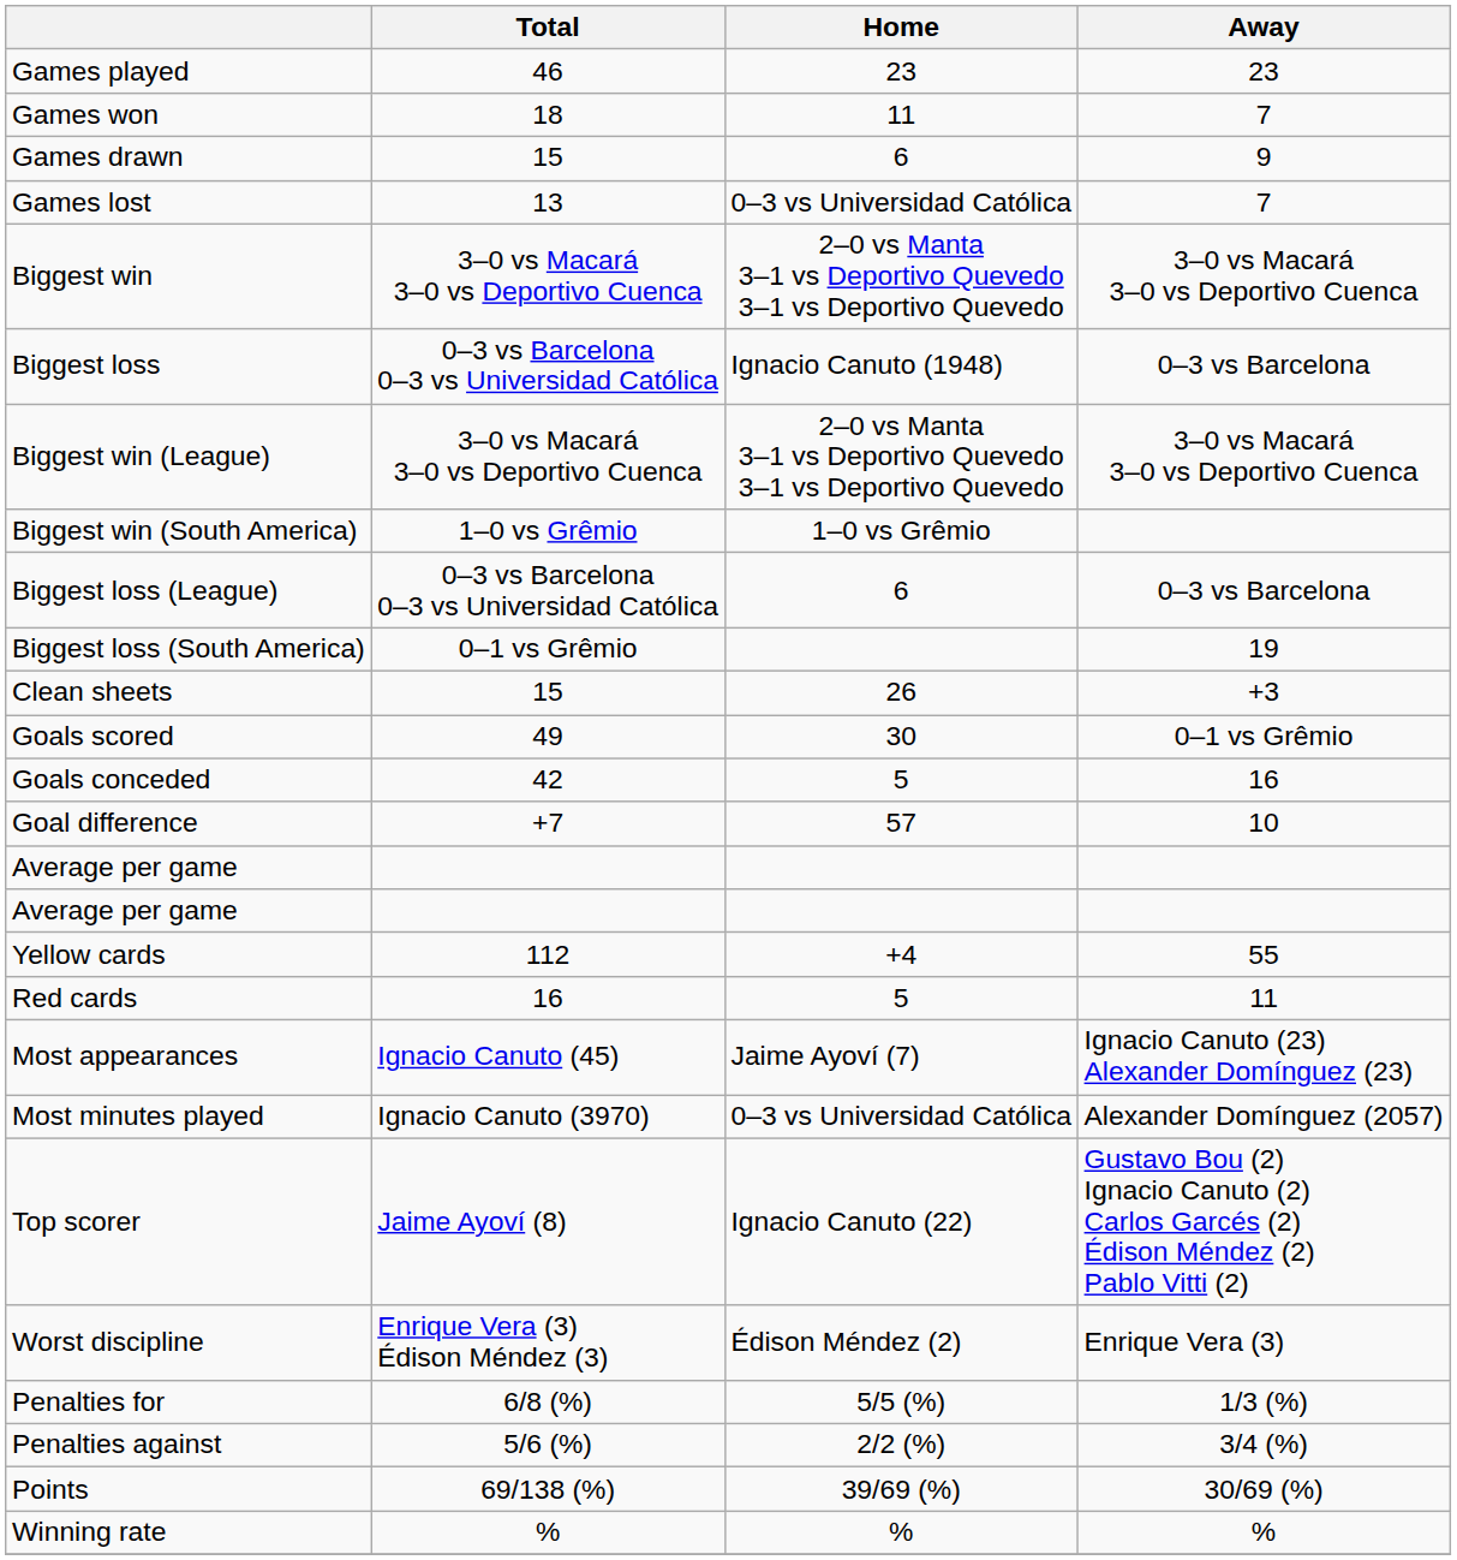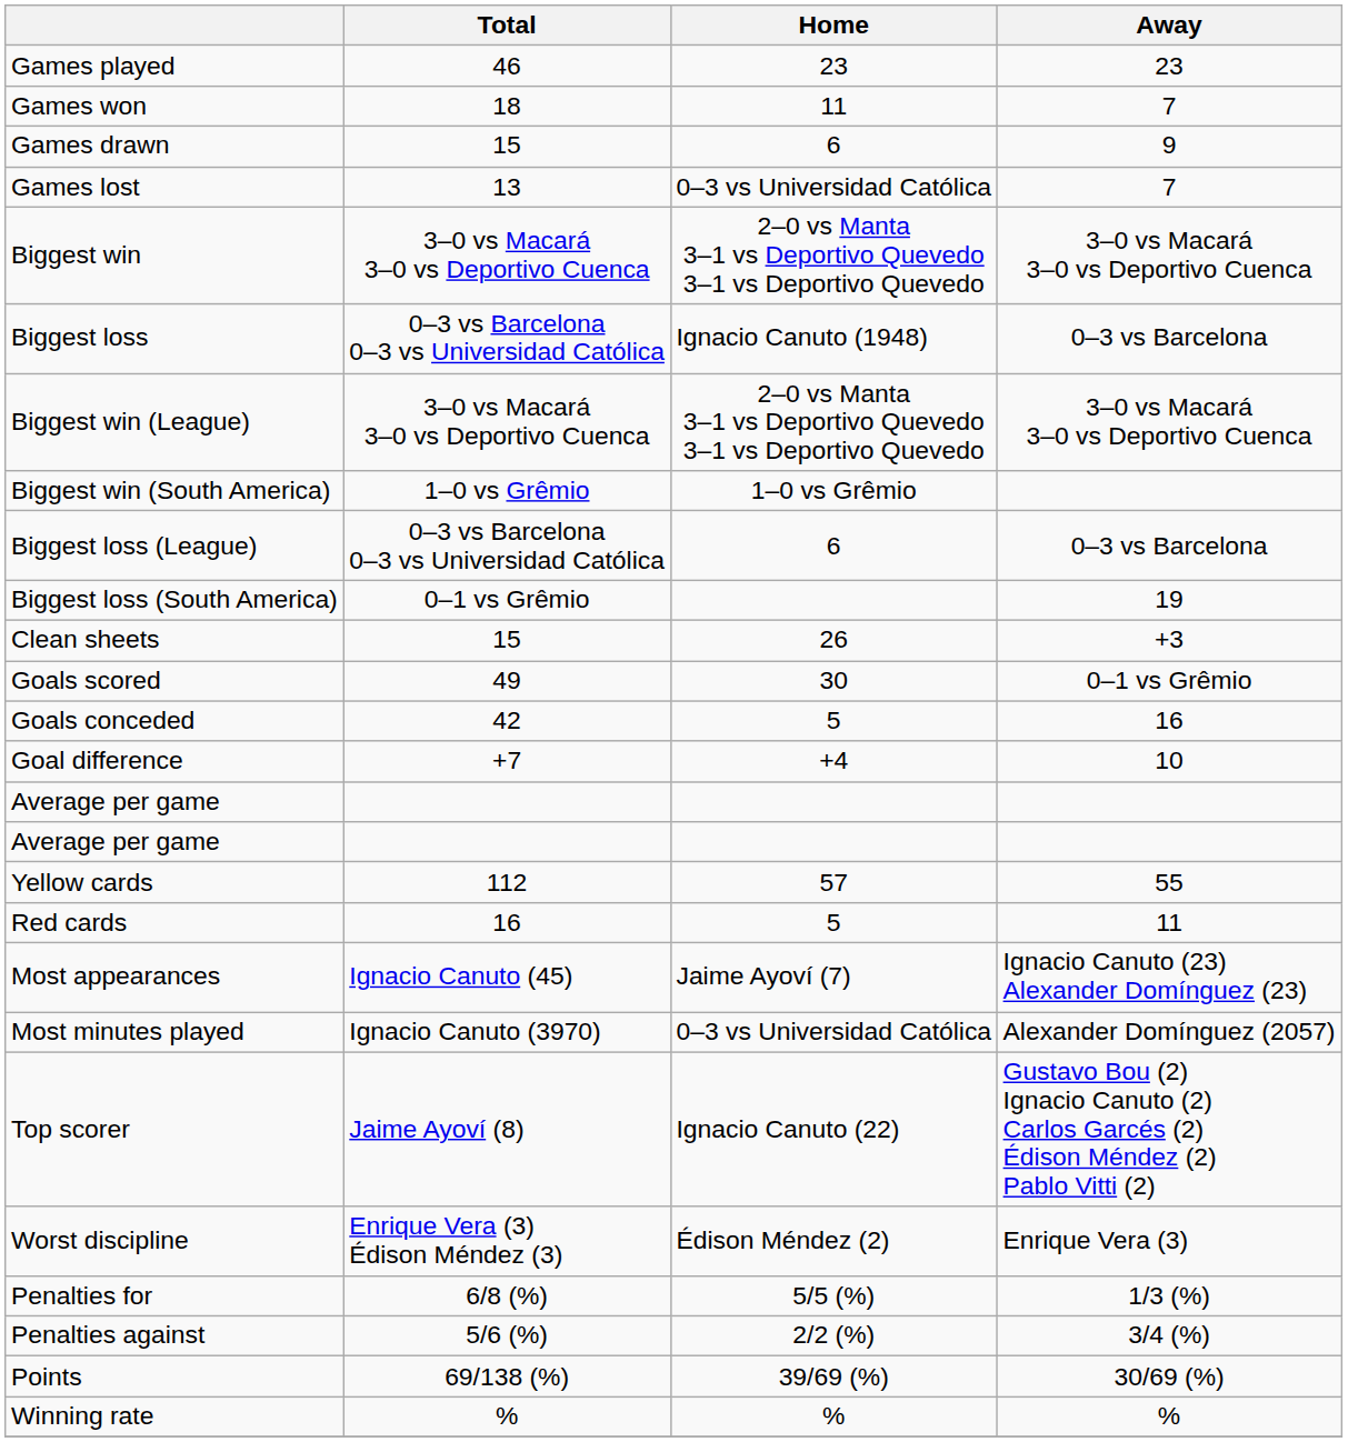 <table class="wikitable" style="text-align: center">
 <tr>
 <th></th>
 <th>Total</th>
 <th>Home</th>
 <th>Away</th>
 </tr>
 <tr>
 <td align=left>Games played</td>
 <td>46</td>
 <td>23</td>
 <td>23</td>
 </tr>
 <tr>
 <td align=left>Games won</td>
 <td>18</td>
 <td>11</td>
 <td>7</td>
 </tr>
 <tr>
 <td align=left>Games drawn</td>
 <td>15</td>
 <td>6</td>
 <td>9</td>
 </tr>
 <tr>
 <td align=left>Games lost</td>
 <td>13</td>
 <td>0–3 vs Universidad Católica</td>
 <td>7</td>
 </tr>
 <tr>
 <td align=left>Biggest win</td>
 <td>3–0 vs <a href='#'>Macará</a><br>3–0 vs <a href='#'>Deportivo Cuenca</a></td>
 <td>2–0 vs <a href='#'>Manta</a><br>3–1 vs <a href='#'>Deportivo Quevedo</a><br>3–1 vs Deportivo Quevedo</td>
 <td>3–0 vs Macará<br>3–0 vs Deportivo Cuenca</td>
 </tr>
 <tr>
 <td align=left>Biggest loss</td>
 <td>0–3 vs <a href='#'>Barcelona</a><br>0–3 vs <a href='#'>Universidad Católica</a></td>
 <td align=left> Ignacio Canuto (1948)</td>
 <td>0–3 vs Barcelona</td>
 </tr>
 <tr>
 <td align=left>Biggest win (League)</td>
 <td>3–0 vs Macará<br>3–0 vs Deportivo Cuenca</td>
 <td>2–0 vs Manta<br>3–1 vs Deportivo Quevedo<br>3–1 vs Deportivo Quevedo</td>
 <td>3–0 vs Macará<br>3–0 vs Deportivo Cuenca</td>
 </tr>
 <tr>
 <td align=left>Biggest win (South America)</td>
 <td>1–0 vs <a href='#'>Grêmio</a></td>
 <td>1–0 vs Grêmio</td>
 <td></td>
 </tr>
 <tr>
 <td align=left>Biggest loss (League)</td>
 <td>0–3 vs Barcelona<br>0–3 vs Universidad Católica</td>
 <td>6</td>
 <td>0–3 vs Barcelona</td>
 </tr>
 <tr>
 <td align=left>Biggest loss (South America)</td>
 <td>0–1 vs Grêmio</td>
 <td></td>
 <td>19</td>
 </tr>
 <tr>
 <td align=left>Clean sheets</td>
 <td>15</td>
 <td>26</td>
 <td>+3</td>
 </tr>
 <tr>
 <td align=left>Goals scored</td>
 <td>49</td>
 <td>30</td>
 <td>0–1 vs Grêmio</td>
 </tr>
 <tr>
 <td align=left>Goals conceded</td>
 <td>42</td>
 <td>5</td>
 <td>16</td>
 </tr>
 <tr>
 <td align=left>Goal difference</td>
 <td>+7</td>
-<td>57</td>
+<td>+4</td>
 <td>10</td>
 </tr>
 <tr>
 <td align=left>Average  per game</td>
 <td></td>
 <td></td>
 <td></td>
 </tr>
 <tr>
 <td align=left>Average  per game</td>
 <td></td>
 <td></td>
 <td></td>
 </tr>
 <tr>
 <td align=left>Yellow cards</td>
 <td>112</td>
-<td>+4</td>
+<td>57</td>
 <td>55</td>
 </tr>
 <tr>
 <td align=left>Red cards</td>
 <td>16</td>
 <td>5</td>
 <td>11</td>
 </tr>
 <tr>
 <td align=left>Most appearances</td>
 <td align=left> <a href='#'>Ignacio Canuto</a> (45)</td>
 <td align=left> Jaime Ayoví (7)</td>
 <td align=left> Ignacio Canuto (23)<br> <a href='#'>Alexander Domínguez</a> (23)</td>
 </tr>
 <tr>
 <td align=left>Most minutes played</td>
 <td align=left> Ignacio Canuto (3970)</td>
 <td>0–3 vs Universidad Católica</td>
 <td align=left> Alexander Domínguez (2057)</td>
 </tr>
 <tr>
 <td align=left>Top scorer</td>
 <td align=left> <a href='#'>Jaime Ayoví</a> (8)</td>
 <td align=left> Ignacio Canuto (22)</td>
 <td align=left> <a href='#'>Gustavo Bou</a> (2)<br> Ignacio Canuto (2)<br> <a href='#'>Carlos Garcés</a> (2)<br> <a href='#'>Édison Méndez</a> (2)<br> <a href='#'>Pablo Vitti</a> (2)</td>
 </tr>
 <tr>
 <td align=left>Worst discipline</td>
 <td align=left> <a href='#'>Enrique Vera</a> (3) <br> Édison Méndez (3) </td>
 <td align=left> Édison Méndez (2) </td>
 <td align=left> Enrique Vera (3) </td>
 </tr>
 <tr>
 <td align=left>Penalties for</td>
 <td>6/8 (%)</td>
 <td>5/5 (%)</td>
 <td>1/3 (%)</td>
 </tr>
 <tr>
 <td align=left>Penalties against</td>
 <td>5/6 (%)</td>
 <td>2/2 (%)</td>
 <td>3/4 (%)</td>
 </tr>
 <tr>
 <td align=left>Points</td>
 <td>69/138 (%)</td>
 <td>39/69 (%)</td>
 <td>30/69 (%)</td>
 </tr>
 <tr>
 <td align=left>Winning rate</td>
 <td>%</td>
 <td>%</td>
 <td>%</td>
 </tr>
 <tr>
 </tr>
 </table>
